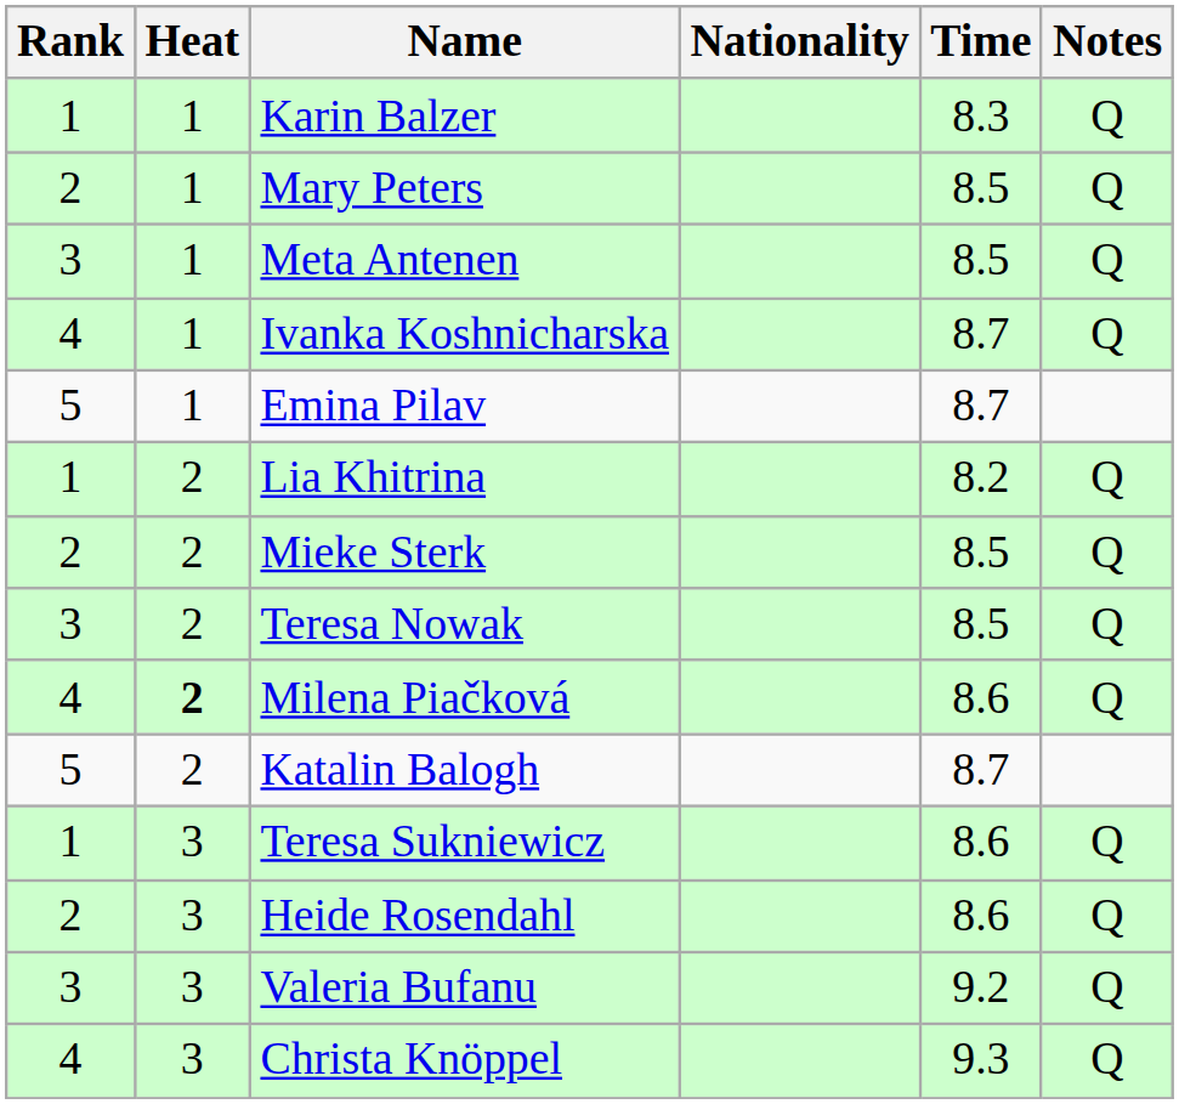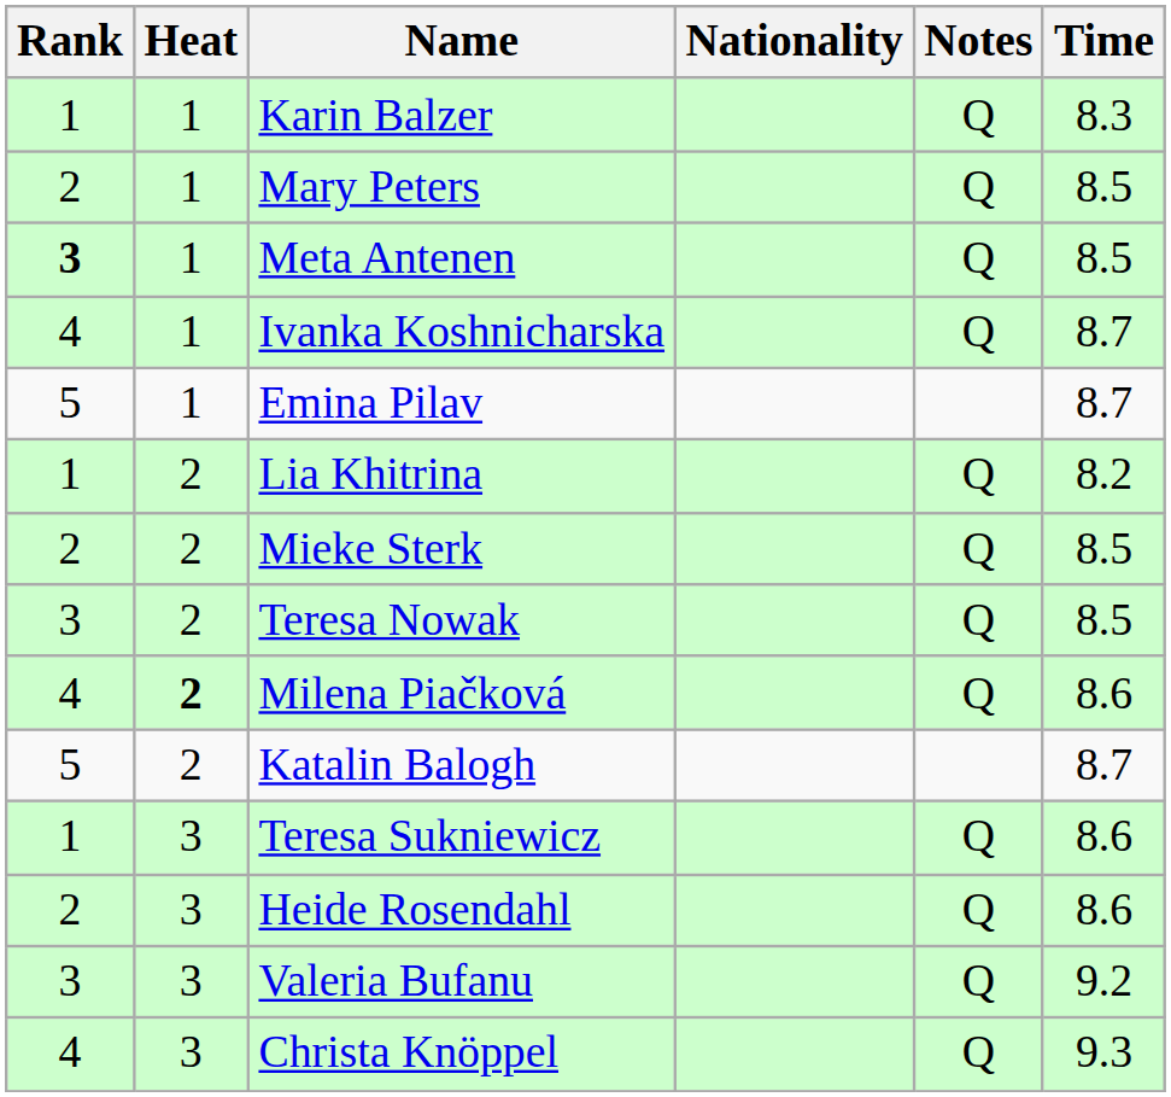 <table class="wikitable sortable" style="text-align:center">
 <tr>
 <th>Rank</th>
 <th>Heat</th>
 <th>Name</th>
 <th>Nationality</th>
+<th>Notes</th>
 <th>Time</th>
-<th>Notes</th>
 </tr>
 <tr bgcolor=ccffcc>
 <td>1</td>
 <td>1</td>
 <td align="left"><a href='#'>Karin Balzer</a></td>
 <td align=left></td>
+<td>Q</td>
 <td>8.3</td>
-<td>Q</td>
 </tr>
 <tr bgcolor=ccffcc>
 <td>2</td>
 <td>1</td>
 <td align="left"><a href='#'>Mary Peters</a></td>
 <td align=left></td>
+<td>Q</td>
 <td>8.5</td>
-<td>Q</td>
 </tr>
 <tr bgcolor=ccffcc>
-<td>3</td>
+<td><strong>3</strong></td>
 <td>1</td>
 <td align="left"><a href='#'>Meta Antenen</a></td>
 <td align=left></td>
+<td>Q</td>
 <td>8.5</td>
-<td>Q</td>
 </tr>
 <tr bgcolor=ccffcc>
 <td>4</td>
 <td>1</td>
 <td align="left"><a href='#'>Ivanka Koshnicharska</a></td>
 <td align=left></td>
+<td>Q</td>
 <td>8.7</td>
-<td>Q</td>
 </tr>
 <tr>
 <td>5</td>
 <td>1</td>
 <td align="left"><a href='#'>Emina Pilav</a></td>
 <td align=left></td>
+<td></td>
 <td>8.7</td>
-<td></td>
 </tr>
 <tr bgcolor=ccffcc>
 <td>1</td>
 <td>2</td>
 <td align="left"><a href='#'>Lia Khitrina</a></td>
 <td align=left></td>
+<td>Q</td>
 <td>8.2</td>
-<td>Q</td>
 </tr>
 <tr bgcolor=ccffcc>
 <td>2</td>
 <td>2</td>
 <td align="left"><a href='#'>Mieke Sterk</a></td>
 <td align=left></td>
+<td>Q</td>
 <td>8.5</td>
-<td>Q</td>
 </tr>
 <tr bgcolor=ccffcc>
 <td>3</td>
 <td>2</td>
 <td align="left"><a href='#'>Teresa Nowak</a></td>
 <td align=left></td>
+<td>Q</td>
 <td>8.5</td>
-<td>Q</td>
 </tr>
 <tr bgcolor=ccffcc>
 <td>4</td>
 <td><strong>2</strong></td>
 <td align="left"><a href='#'>Milena Piačková</a></td>
 <td align=left></td>
+<td>Q</td>
 <td>8.6</td>
-<td>Q</td>
 </tr>
 <tr>
 <td>5</td>
 <td>2</td>
 <td align="left"><a href='#'>Katalin Balogh</a></td>
 <td align=left></td>
+<td></td>
 <td>8.7</td>
-<td></td>
 </tr>
 <tr bgcolor=ccffcc>
 <td>1</td>
 <td>3</td>
 <td align="left"><a href='#'>Teresa Sukniewicz</a></td>
 <td align=left></td>
+<td>Q</td>
 <td>8.6</td>
-<td>Q</td>
 </tr>
 <tr bgcolor=ccffcc>
 <td>2</td>
 <td>3</td>
 <td align="left"><a href='#'>Heide Rosendahl</a></td>
 <td align=left></td>
+<td>Q</td>
 <td>8.6</td>
-<td>Q</td>
 </tr>
 <tr bgcolor=ccffcc>
 <td>3</td>
 <td>3</td>
 <td align="left"><a href='#'>Valeria Bufanu</a></td>
 <td align=left></td>
+<td>Q</td>
 <td>9.2</td>
-<td>Q</td>
 </tr>
 <tr bgcolor=ccffcc>
 <td>4</td>
 <td>3</td>
 <td align="left"><a href='#'>Christa Knöppel</a></td>
 <td align=left></td>
+<td>Q</td>
 <td>9.3</td>
-<td>Q</td>
 </tr>
 </table>
